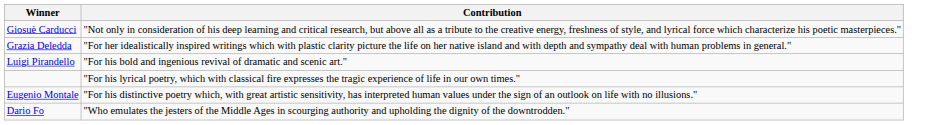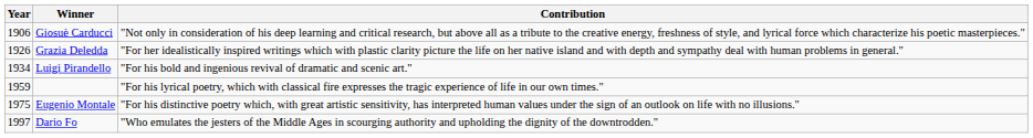 <table class="wikitable">
 <tr>
+<th>Year</th>
 <th>Winner</th>
 <th>Contribution</th>
 </tr>
 <tr>
+<td>1906</td>
 <td><a href='#'>Giosuè Carducci</a></td>
 <td>"Not only in consideration of his deep learning and critical research, but above all as a tribute to the creative energy, freshness of style, and lyrical force which characterize his poetic masterpieces."</td>
 </tr>
 <tr>
+<td>1926</td>
 <td><a href='#'>Grazia Deledda</a></td>
 <td>"For her idealistically inspired writings which with plastic clarity picture the life on her native island and with depth and sympathy deal with human problems in general."</td>
 </tr>
 <tr>
+<td>1934</td>
 <td><a href='#'>Luigi Pirandello</a></td>
 <td>"For his bold and ingenious revival of dramatic and scenic art."</td>
 </tr>
 <tr>
+<td>1959</td>
 <td></td>
 <td>"For his lyrical poetry, which with classical fire expresses the tragic experience of life in our own times."</td>
 </tr>
 <tr>
+<td>1975</td>
 <td><a href='#'>Eugenio Montale</a></td>
 <td>"For his distinctive poetry which, with great artistic sensitivity, has interpreted human values under the sign of an outlook on life with no illusions."</td>
 </tr>
 <tr>
+<td>1997</td>
 <td><a href='#'>Dario Fo</a></td>
 <td>"Who emulates the jesters of the Middle Ages in scourging authority and upholding the dignity of the downtrodden."</td>
 </tr>
 </table>
